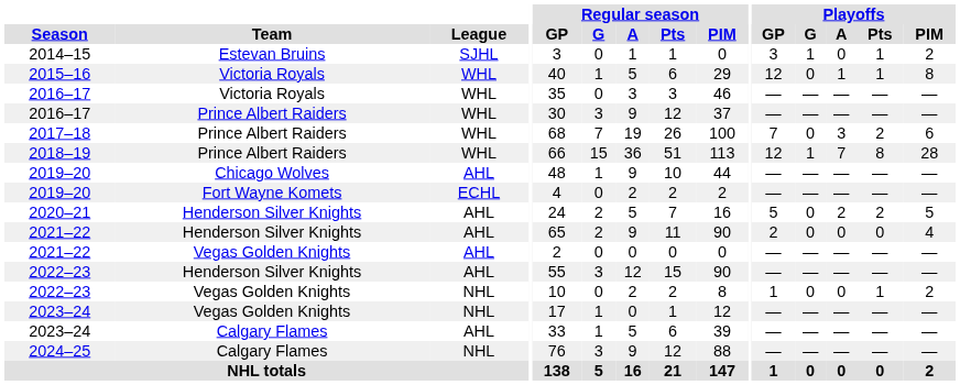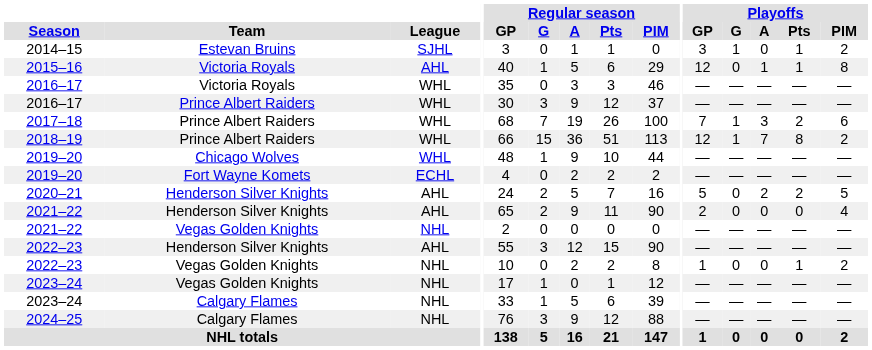 <table border="0" cellpadding="1" cellspacing="0" style="text-align:center; width:60em">
 <tr bgcolor="#e0e0e0">
 <th colspan="3" bgcolor="#ffffff"></th>
 <th rowspan="99" bgcolor="#ffffff"></th>
 <th colspan="5"><a href='#'>Regular season</a></th>
 <th rowspan="99" bgcolor="#ffffff"></th>
 <th colspan="5"><a href='#'>Playoffs</a></th>
 </tr>
 <tr bgcolor="#e0e0e0">
 <th><a href='#'>Season</a></th>
 <th>Team</th>
 <th>League</th>
 <th>GP</th>
 <th><a href='#'>G</a></th>
 <th><a href='#'>A</a></th>
 <th><a href='#'>Pts</a></th>
 <th><a href='#'>PIM</a></th>
 <th>GP</th>
 <th>G</th>
 <th>A</th>
 <th>Pts</th>
 <th>PIM</th>
 </tr>
 <tr ALIGN="center">
 <td>2014–15</td>
 <td><a href='#'>Estevan Bruins</a></td>
 <td><a href='#'>SJHL</a></td>
 <td>3</td>
 <td>0</td>
 <td>1</td>
 <td>1</td>
 <td>0</td>
 <td>3</td>
 <td>1</td>
 <td>0</td>
 <td>1</td>
 <td>2</td>
 </tr>
 <tr ALIGN="center" bgcolor="#f0f0f0">
 <td><a href='#'>2015–16</a></td>
 <td><a href='#'>Victoria Royals</a></td>
-<td><a href='#'>WHL</a></td>
+<td><a href='#'>AHL</a></td>
 <td>40</td>
 <td>1</td>
 <td>5</td>
 <td>6</td>
 <td>29</td>
 <td>12</td>
 <td>0</td>
 <td>1</td>
 <td>1</td>
 <td>8</td>
 </tr>
 <tr ALIGN="center">
 <td><a href='#'>2016–17</a></td>
 <td>Victoria Royals</td>
 <td>WHL</td>
 <td>35</td>
 <td>0</td>
 <td>3</td>
 <td>3</td>
 <td>46</td>
 <td>—</td>
 <td>—</td>
 <td>—</td>
 <td>—</td>
 <td>—</td>
 </tr>
 <tr ALIGN="center" bgcolor="#f0f0f0">
 <td>2016–17</td>
 <td><a href='#'>Prince Albert Raiders</a></td>
 <td>WHL</td>
 <td>30</td>
 <td>3</td>
 <td>9</td>
 <td>12</td>
 <td>37</td>
 <td>—</td>
 <td>—</td>
 <td>—</td>
 <td>—</td>
 <td>—</td>
 </tr>
 <tr ALIGN="center">
 <td><a href='#'>2017–18</a></td>
 <td>Prince Albert Raiders</td>
 <td>WHL</td>
 <td>68</td>
 <td>7</td>
 <td>19</td>
 <td>26</td>
 <td>100</td>
 <td>7</td>
-<td>0</td>
+<td>1</td>
 <td>3</td>
 <td>2</td>
 <td>6</td>
 </tr>
 <tr ALIGN="center" bgcolor="#f0f0f0">
 <td><a href='#'>2018–19</a></td>
 <td>Prince Albert Raiders</td>
 <td>WHL</td>
 <td>66</td>
 <td>15</td>
 <td>36</td>
 <td>51</td>
 <td>113</td>
 <td>12</td>
 <td>1</td>
 <td>7</td>
 <td>8</td>
-<td>28</td>
+<td>2</td>
 </tr>
 <tr ALIGN="center">
 <td><a href='#'>2019–20</a></td>
 <td><a href='#'>Chicago Wolves</a></td>
-<td><a href='#'>AHL</a></td>
+<td><a href='#'>WHL</a></td>
 <td>48</td>
 <td>1</td>
 <td>9</td>
 <td>10</td>
 <td>44</td>
 <td>—</td>
 <td>—</td>
 <td>—</td>
 <td>—</td>
 <td>—</td>
 </tr>
 <tr ALIGN="center" bgcolor="#f0f0f0">
 <td><a href='#'>2019–20</a></td>
 <td><a href='#'>Fort Wayne Komets</a></td>
 <td><a href='#'>ECHL</a></td>
 <td>4</td>
 <td>0</td>
 <td>2</td>
 <td>2</td>
 <td>2</td>
 <td>—</td>
 <td>—</td>
 <td>—</td>
 <td>—</td>
 <td>—</td>
 </tr>
 <tr ALIGN="center">
 <td><a href='#'>2020–21</a></td>
 <td><a href='#'>Henderson Silver Knights</a></td>
 <td>AHL</td>
 <td>24</td>
 <td>2</td>
 <td>5</td>
 <td>7</td>
 <td>16</td>
 <td>5</td>
 <td>0</td>
 <td>2</td>
 <td>2</td>
 <td>5</td>
 </tr>
 <tr ALIGN="center" bgcolor="#f0f0f0">
 <td><a href='#'>2021–22</a></td>
 <td>Henderson Silver Knights</td>
 <td>AHL</td>
 <td>65</td>
 <td>2</td>
 <td>9</td>
 <td>11</td>
 <td>90</td>
 <td>2</td>
 <td>0</td>
 <td>0</td>
 <td>0</td>
 <td>4</td>
 </tr>
 <tr ALIGN="center">
 <td><a href='#'>2021–22</a></td>
 <td><a href='#'>Vegas Golden Knights</a></td>
-<td><a href='#'>AHL</a></td>
+<td><a href='#'>NHL</a></td>
 <td>2</td>
 <td>0</td>
 <td>0</td>
 <td>0</td>
 <td>0</td>
 <td>—</td>
 <td>—</td>
 <td>—</td>
 <td>—</td>
 <td>—</td>
 </tr>
 <tr ALIGN="center" bgcolor="#f0f0f0">
 <td><a href='#'>2022–23</a></td>
 <td>Henderson Silver Knights</td>
 <td>AHL</td>
 <td>55</td>
 <td>3</td>
 <td>12</td>
 <td>15</td>
 <td>90</td>
 <td>—</td>
 <td>—</td>
 <td>—</td>
 <td>—</td>
 <td>—</td>
 </tr>
 <tr ALIGN="center">
 <td><a href='#'>2022–23</a></td>
 <td>Vegas Golden Knights</td>
 <td>NHL</td>
 <td>10</td>
 <td>0</td>
 <td>2</td>
 <td>2</td>
 <td>8</td>
 <td>1</td>
 <td>0</td>
 <td>0</td>
 <td>1</td>
 <td>2</td>
 </tr>
 <tr ALIGN="center" bgcolor="#f0f0f0">
 <td><a href='#'>2023–24</a></td>
 <td>Vegas Golden Knights</td>
 <td>NHL</td>
 <td>17</td>
 <td>1</td>
 <td>0</td>
 <td>1</td>
 <td>12</td>
 <td>—</td>
 <td>—</td>
 <td>—</td>
 <td>—</td>
 <td>—</td>
 </tr>
 <tr ALIGN="center">
 <td>2023–24</td>
 <td><a href='#'>Calgary Flames</a></td>
-<td>AHL</td>
+<td>NHL</td>
 <td>33</td>
 <td>1</td>
 <td>5</td>
 <td>6</td>
 <td>39</td>
 <td>—</td>
 <td>—</td>
 <td>—</td>
 <td>—</td>
 <td>—</td>
 </tr>
 <tr ALIGN="center" bgcolor="#f0f0f0">
 <td><a href='#'>2024–25</a></td>
 <td>Calgary Flames</td>
 <td>NHL</td>
 <td>76</td>
 <td>3</td>
 <td>9</td>
 <td>12</td>
 <td>88</td>
 <td>—</td>
 <td>—</td>
 <td>—</td>
 <td>—</td>
 <td>—</td>
 </tr>
 <tr bgcolor="#e0e0e0">
 <th colspan="3">NHL totals</th>
 <th>138</th>
 <th>5</th>
 <th>16</th>
 <th>21</th>
 <th>147</th>
 <th>1</th>
 <th>0</th>
 <th>0</th>
 <th>0</th>
 <th>2</th>
 </tr>
 </table>
